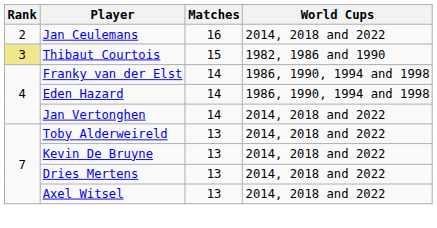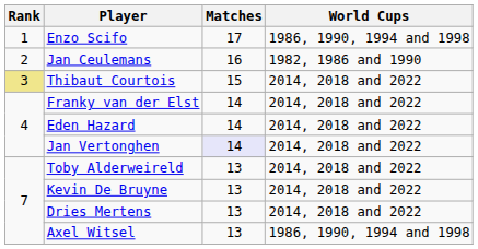 <table class="wikitable sortable" style="text-align: left;">
 <tr>
 <th>Rank</th>
 <th>Player</th>
 <th>Matches</th>
 <th>World Cups</th>
 </tr>
 <tr>
+<td align=center>1</td>
+<td><a href='#'>Enzo Scifo</a></td>
+<td align=center>17</td>
+<td>1986, 1990, 1994 and 1998</td>
+</tr>
+<tr>
 <td align=center>2</td>
 <td><a href='#'>Jan Ceulemans</a></td>
 <td align=center>16</td>
-<td>2014, 2018 and 2022</td>
+<td>1982, 1986 and 1990</td>
 </tr>
 <tr>
 <td align=center style="background: khaki;">3</td>
 <td><a href='#'>Thibaut Courtois</a></td>
 <td align=center>15</td>
-<td>1982, 1986 and 1990</td>
+<td>2014, 2018 and 2022</td>
 </tr>
 <tr>
 <td rowspan=3 align=center>4</td>
 <td><a href='#'>Franky van der Elst</a></td>
 <td align=center>14</td>
-<td>1986, 1990, 1994 and 1998</td>
+<td>2014, 2018 and 2022</td>
 </tr>
 <tr>
 <td><a href='#'>Eden Hazard</a></td>
 <td align=center>14</td>
-<td>1986, 1990, 1994 and 1998</td>
+<td>2014, 2018 and 2022</td>
 </tr>
 <tr>
 <td><a href='#'>Jan Vertonghen</a></td>
-<td align=center>14</td>
+<td align=center style="background: lavender;">14</td>
 <td>2014, 2018 and 2022</td>
 </tr>
 <tr>
 <td rowspan=4 align=center>7</td>
 <td><a href='#'>Toby Alderweireld</a></td>
 <td align=center>13</td>
 <td>2014, 2018 and 2022</td>
 </tr>
 <tr>
 <td><a href='#'>Kevin De Bruyne</a></td>
 <td align=center>13</td>
 <td>2014, 2018 and 2022</td>
 </tr>
 <tr>
 <td><a href='#'>Dries Mertens</a></td>
 <td align=center>13</td>
 <td>2014, 2018 and 2022</td>
 </tr>
 <tr>
 <td><a href='#'>Axel Witsel</a></td>
 <td align=center>13</td>
-<td>2014, 2018 and 2022</td>
+<td>1986, 1990, 1994 and 1998</td>
 </tr>
 </table>
